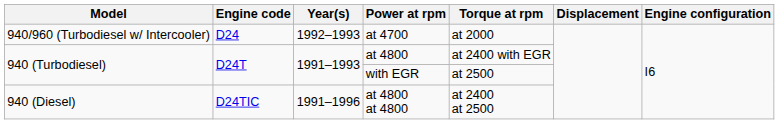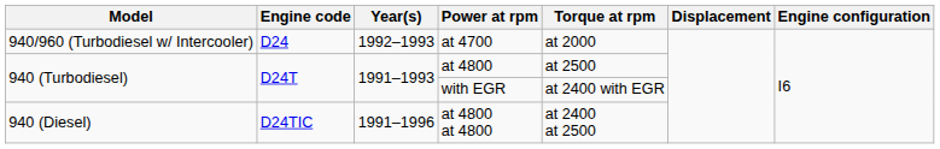 <table class="wikitable collapsible sortable">
 <tr>
 <th>Model</th>
 <th>Engine code</th>
 <th>Year(s)</th>
 <th>Power at rpm</th>
 <th>Torque at rpm</th>
 <th>Displacement</th>
 <th>Engine configuration</th>
 </tr>
 <tr>
 <td>940/960 (Turbodiesel w/ Intercooler)</td>
 <td><a href='#'>D24</a></td>
 <td>1992–1993</td>
 <td> at 4700</td>
 <td> at 2000</td>
 <td rowspan=4></td>
 <td rowspan=4>I6</td>
 </tr>
 <tr>
 <td rowspan=2>940 (Turbodiesel)</td>
 <td rowspan=2><a href='#'>D24T</a></td>
 <td rowspan=2>1991–1993</td>
 <td> at 4800</td>
-<td> at 2400 with EGR</td>
+<td> at 2500</td>
 </tr>
 <tr>
 <td> with EGR</td>
-<td> at 2500</td>
+<td> at 2400 with EGR</td>
 </tr>
 <tr>
 <td>940 (Diesel)</td>
 <td><a href='#'>D24TIC</a></td>
 <td>1991–1996</td>
 <td> at 4800<br> at 4800</td>
 <td> at 2400 <br>  at 2500</td>
 </tr>
 </table>
